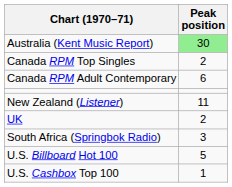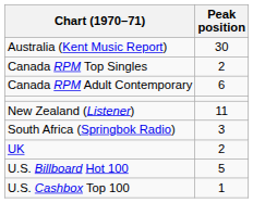 <table class="wikitable sortable">
 <tr>
 <th align="left">Chart (1970–71)</th>
 <th align="left">Peak<br>position</th>
 </tr>
 <tr>
 <td>Australia (<a href='#'>Kent Music Report</a>)</td>
-<td style="background: lightgreen; text-align:center;">30</td>
+<td style="text-align:center;">30</td>
 </tr>
 <tr>
 <td>Canada <a href='#'><em>RPM</em></a> Top Singles</td>
 <td style="text-align:center;">2</td>
 </tr>
 <tr>
 <td>Canada <a href='#'><em>RPM</em></a> Adult Contemporary</td>
 <td style="text-align:center;">6</td>
 </tr>
 <tr>
 <td></td>
 </tr>
 <tr>
 <td>New Zealand (<em><a href='#'>Listener</a></em>)</td>
 <td style="text-align:center;">11</td>
 </tr>
 <tr>
+<td>South Africa (<a href='#'>Springbok Radio</a>)</td>
+<td style="text-align:center;">3</td>
+</tr>
+<tr>
 <td align="left"><a href='#'>UK</a></td>
 <td style="text-align:center;">2</td>
-</tr>
-<tr>
-<td>South Africa (<a href='#'>Springbok Radio</a>)</td>
-<td style="text-align:center;">3</td>
 </tr>
 <tr>
 <td align="left">U.S. <em><a href='#'>Billboard</a></em> <a href='#'>Hot 100</a></td>
 <td style="text-align:center;">5</td>
 </tr>
 <tr>
 <td align="left">U.S. <em><a href='#'>Cashbox</a></em> Top 100</td>
 <td style="text-align:center;">1</td>
 </tr>
 </table>
